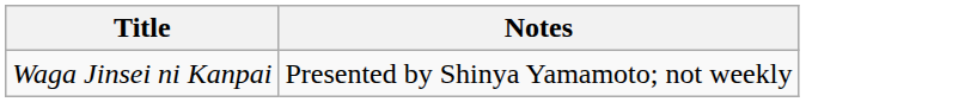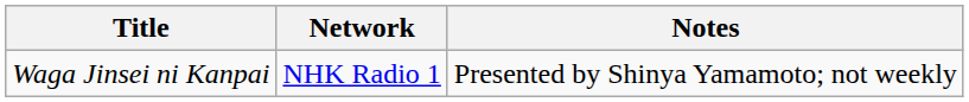 <table class="wikitable">
 <tr>
 <th>Title</th>
+<th>Network</th>
 <th>Notes</th>
 </tr>
 <tr>
 <td><em>Waga Jinsei ni Kanpai</em></td>
+<td><a href='#'>NHK Radio 1</a></td>
 <td>Presented by Shinya Yamamoto; not weekly</td>
 </tr>
 </table>
